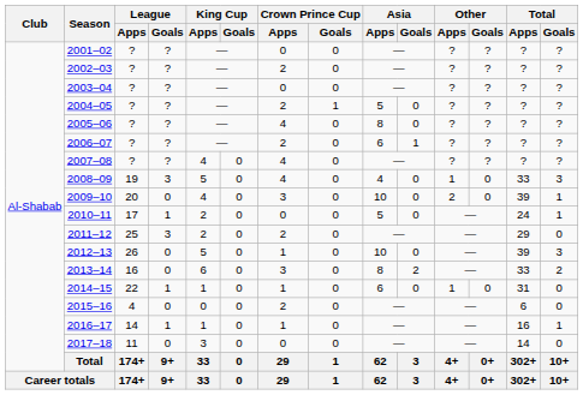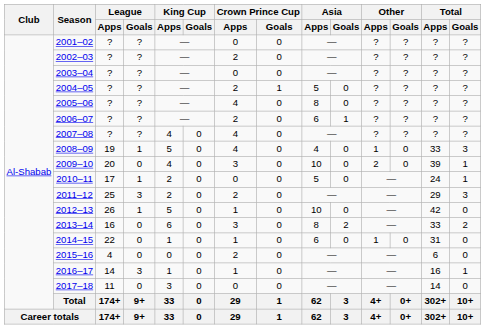 <table class="wikitable" style="text-align: center">
 <tr>
 <th rowspan=2>Club</th>
 <th rowspan=2>Season</th>
 <th colspan=2>League</th>
 <th colspan=2>King Cup</th>
 <th colspan=2>Crown Prince Cup</th>
 <th colspan=2>Asia</th>
 <th colspan=2>Other</th>
 <th colspan=2>Total</th>
 </tr>
 <tr>
 <th>Apps</th>
 <th>Goals</th>
 <th>Apps</th>
 <th>Goals</th>
 <th>Apps</th>
 <th>Goals</th>
 <th>Apps</th>
 <th>Goals</th>
 <th>Apps</th>
 <th>Goals</th>
 <th>Apps</th>
 <th>Goals</th>
 </tr>
 <tr>
 <td rowspan=18><a href='#'>Al-Shabab</a></td>
 <td><a href='#'>2001–02</a></td>
 <td>?</td>
 <td>?</td>
 <td colspan=2>—</td>
 <td>0</td>
 <td>0</td>
 <td colspan=2>—</td>
 <td>?</td>
 <td>?</td>
 <td>?</td>
 <td>?</td>
 </tr>
 <tr>
 <td><a href='#'>2002–03</a></td>
 <td>?</td>
 <td>?</td>
 <td colspan=2>—</td>
 <td>2</td>
 <td>0</td>
 <td colspan=2>—</td>
 <td>?</td>
 <td>?</td>
 <td>?</td>
 <td>?</td>
 </tr>
 <tr>
 <td><a href='#'>2003–04</a></td>
 <td>?</td>
 <td>?</td>
 <td colspan=2>—</td>
 <td>0</td>
 <td>0</td>
 <td colspan=2>—</td>
 <td>?</td>
 <td>?</td>
 <td>?</td>
 <td>?</td>
 </tr>
 <tr>
 <td><a href='#'>2004–05</a></td>
 <td>?</td>
 <td>?</td>
 <td colspan=2>—</td>
 <td>2</td>
 <td>1</td>
 <td>5</td>
 <td>0</td>
 <td>?</td>
 <td>?</td>
 <td>?</td>
 <td>?</td>
 </tr>
 <tr>
 <td><a href='#'>2005–06</a></td>
 <td>?</td>
 <td>?</td>
 <td colspan=2>—</td>
 <td>4</td>
 <td>0</td>
 <td>8</td>
 <td>0</td>
 <td>?</td>
 <td>?</td>
 <td>?</td>
 <td>?</td>
 </tr>
 <tr>
 <td><a href='#'>2006–07</a></td>
 <td>?</td>
 <td>?</td>
 <td colspan=2>—</td>
 <td>2</td>
 <td>0</td>
 <td>6</td>
 <td>1</td>
 <td>?</td>
 <td>?</td>
 <td>?</td>
 <td>?</td>
 </tr>
 <tr>
 <td><a href='#'>2007–08</a></td>
 <td>?</td>
 <td>?</td>
 <td>4</td>
 <td>0</td>
 <td>4</td>
 <td>0</td>
 <td colspan=2>—</td>
 <td>?</td>
 <td>?</td>
 <td>?</td>
 <td>?</td>
 </tr>
 <tr>
 <td><a href='#'>2008–09</a></td>
 <td>19</td>
-<td>3</td>
+<td>1</td>
 <td>5</td>
 <td>0</td>
 <td>4</td>
 <td>0</td>
 <td>4</td>
 <td>0</td>
 <td>1</td>
 <td>0</td>
 <td>33</td>
 <td>3</td>
 </tr>
 <tr>
 <td><a href='#'>2009–10</a></td>
 <td>20</td>
 <td>0</td>
 <td>4</td>
 <td>0</td>
 <td>3</td>
 <td>0</td>
 <td>10</td>
 <td>0</td>
 <td>2</td>
 <td>0</td>
 <td>39</td>
 <td>1</td>
 </tr>
 <tr>
 <td><a href='#'>2010–11</a></td>
 <td>17</td>
 <td>1</td>
 <td>2</td>
 <td>0</td>
 <td>0</td>
 <td>0</td>
 <td>5</td>
 <td>0</td>
 <td colspan=2>—</td>
 <td>24</td>
 <td>1</td>
 </tr>
 <tr>
 <td><a href='#'>2011–12</a></td>
 <td>25</td>
 <td>3</td>
 <td>2</td>
 <td>0</td>
 <td>2</td>
 <td>0</td>
 <td colspan=2>—</td>
 <td colspan=2>—</td>
 <td>29</td>
-<td>0</td>
+<td>3</td>
 </tr>
 <tr>
 <td><a href='#'>2012–13</a></td>
 <td>26</td>
-<td>0</td>
+<td>1</td>
 <td>5</td>
 <td>0</td>
 <td>1</td>
 <td>0</td>
 <td>10</td>
 <td>0</td>
 <td colspan=2>—</td>
-<td>39</td>
-<td>3</td>
+<td>42</td>
+<td>0</td>
 </tr>
 <tr>
 <td><a href='#'>2013–14</a></td>
 <td>16</td>
 <td>0</td>
 <td>6</td>
 <td>0</td>
 <td>3</td>
 <td>0</td>
 <td>8</td>
 <td>2</td>
 <td colspan=2>—</td>
 <td>33</td>
 <td>2</td>
 </tr>
 <tr>
 <td><a href='#'>2014–15</a></td>
 <td>22</td>
-<td>1</td>
+<td>0</td>
 <td>1</td>
 <td>0</td>
 <td>1</td>
 <td>0</td>
 <td>6</td>
 <td>0</td>
 <td>1</td>
 <td>0</td>
 <td>31</td>
 <td>0</td>
 </tr>
 <tr>
 <td><a href='#'>2015–16</a></td>
 <td>4</td>
 <td>0</td>
 <td>0</td>
 <td>0</td>
 <td>2</td>
 <td>0</td>
 <td colspan=2>—</td>
 <td colspan=2>—</td>
 <td>6</td>
 <td>0</td>
 </tr>
 <tr>
 <td><a href='#'>2016–17</a></td>
 <td>14</td>
-<td>1</td>
+<td>3</td>
 <td>1</td>
 <td>0</td>
 <td>1</td>
 <td>0</td>
 <td colspan=2>—</td>
 <td colspan=2>—</td>
 <td>16</td>
 <td>1</td>
 </tr>
 <tr>
 <td><a href='#'>2017–18</a></td>
 <td>11</td>
 <td>0</td>
 <td>3</td>
 <td>0</td>
 <td>0</td>
 <td>0</td>
 <td colspan=2>—</td>
 <td colspan=2>—</td>
 <td>14</td>
 <td>0</td>
 </tr>
 <tr>
 <th>Total</th>
 <th>174+</th>
 <th>9+</th>
 <th>33</th>
 <th>0</th>
 <th>29</th>
 <th>1</th>
 <th>62</th>
 <th>3</th>
 <th>4+</th>
 <th>0+</th>
 <th>302+</th>
 <th>10+</th>
 </tr>
 <tr>
 <th colspan=2>Career totals</th>
 <th>174+</th>
 <th>9+</th>
 <th>33</th>
 <th>0</th>
 <th>29</th>
 <th>1</th>
 <th>62</th>
 <th>3</th>
 <th>4+</th>
 <th>0+</th>
 <th>302+</th>
 <th>10+</th>
 </tr>
 </table>
